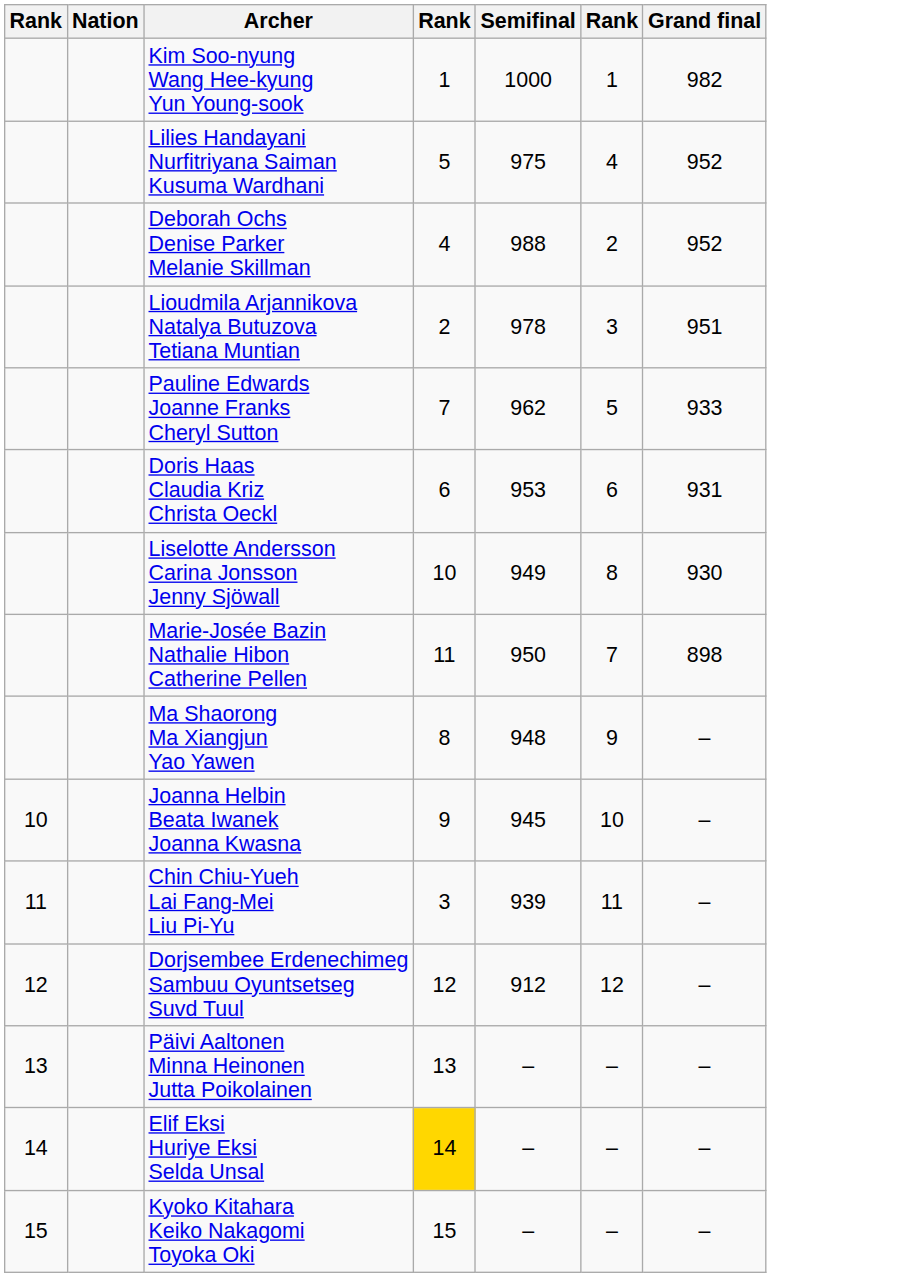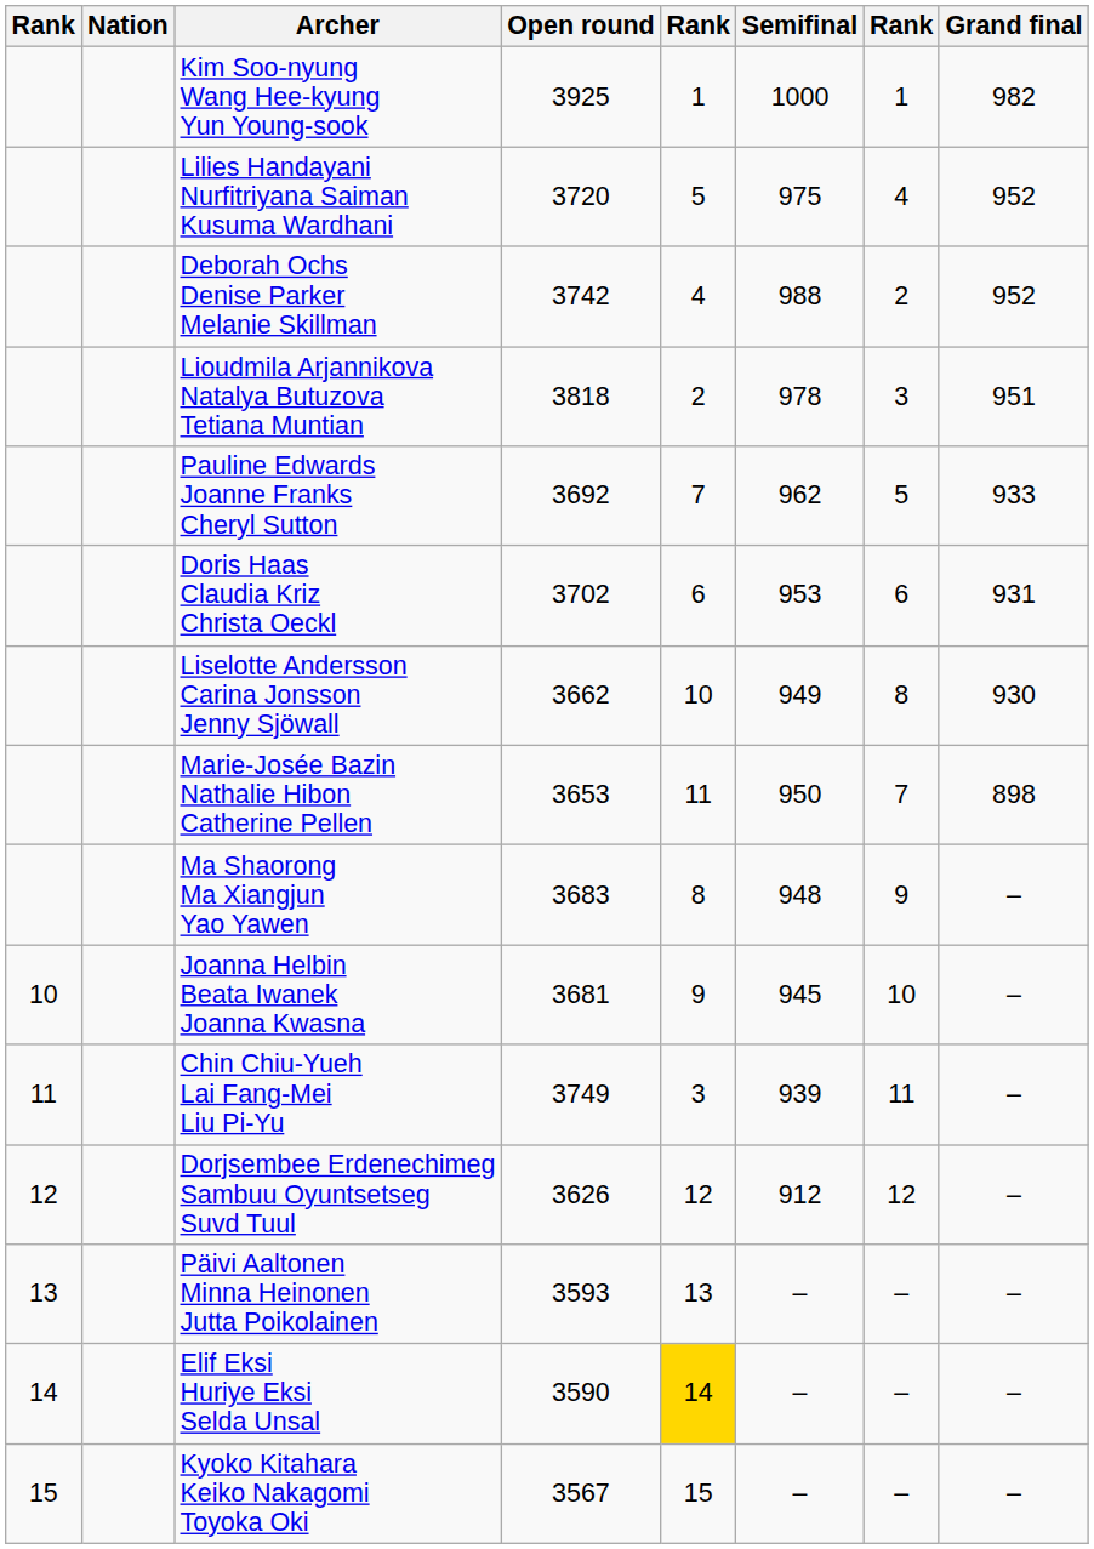 <table class="wikitable sortable" style="text-align:center;">
 <tr>
 <th>Rank</th>
 <th>Nation</th>
 <th>Archer</th>
+<th>Open round</th>
 <th>Rank</th>
 <th>Semifinal</th>
 <th>Rank</th>
 <th>Grand final</th>
 </tr>
 <tr>
 <td></td>
 <td align=left></td>
 <td align=left><a href='#'>Kim Soo-nyung</a><br><a href='#'>Wang Hee-kyung</a><br><a href='#'>Yun Young-sook</a></td>
+<td>3925</td>
 <td>1</td>
 <td>1000</td>
 <td>1</td>
 <td>982</td>
 </tr>
 <tr>
 <td></td>
 <td align=left></td>
 <td align=left><a href='#'>Lilies Handayani</a><br><a href='#'>Nurfitriyana Saiman</a><br><a href='#'>Kusuma Wardhani</a></td>
+<td>3720</td>
 <td>5</td>
 <td>975</td>
 <td>4</td>
 <td>952</td>
 </tr>
 <tr>
 <td></td>
 <td align=left></td>
 <td align=left><a href='#'>Deborah Ochs</a><br><a href='#'>Denise Parker</a><br><a href='#'>Melanie Skillman</a></td>
+<td>3742</td>
 <td>4</td>
 <td>988</td>
 <td>2</td>
 <td>952</td>
 </tr>
 <tr>
 <td></td>
 <td align=left></td>
 <td align=left><a href='#'>Lioudmila Arjannikova</a><br><a href='#'>Natalya Butuzova</a><br><a href='#'>Tetiana Muntian</a></td>
+<td>3818</td>
 <td>2</td>
 <td>978</td>
 <td>3</td>
 <td>951</td>
 </tr>
 <tr>
 <td></td>
 <td align=left></td>
 <td align=left><a href='#'>Pauline Edwards</a><br><a href='#'>Joanne Franks</a><br><a href='#'>Cheryl Sutton</a></td>
+<td>3692</td>
 <td>7</td>
 <td>962</td>
 <td>5</td>
 <td>933</td>
 </tr>
 <tr>
 <td></td>
 <td align=left></td>
 <td align=left><a href='#'>Doris Haas</a><br><a href='#'>Claudia Kriz</a><br><a href='#'>Christa Oeckl</a></td>
+<td>3702</td>
 <td>6</td>
 <td>953</td>
 <td>6</td>
 <td>931</td>
 </tr>
 <tr>
 <td></td>
 <td align=left></td>
 <td align=left><a href='#'>Liselotte Andersson</a><br><a href='#'>Carina Jonsson</a><br><a href='#'>Jenny Sjöwall</a></td>
+<td>3662</td>
 <td>10</td>
 <td>949</td>
 <td>8</td>
 <td>930</td>
 </tr>
 <tr>
 <td></td>
 <td align=left></td>
 <td align=left><a href='#'>Marie-Josée Bazin</a><br><a href='#'>Nathalie Hibon</a><br><a href='#'>Catherine Pellen</a></td>
+<td>3653</td>
 <td>11</td>
 <td>950</td>
 <td>7</td>
 <td>898</td>
 </tr>
 <tr>
 <td></td>
 <td align=left></td>
 <td align=left><a href='#'>Ma Shaorong</a><br><a href='#'>Ma Xiangjun</a><br><a href='#'>Yao Yawen</a></td>
+<td>3683</td>
 <td>8</td>
 <td>948</td>
 <td>9</td>
 <td>–</td>
 </tr>
 <tr>
 <td>10</td>
 <td align=left></td>
 <td align=left><a href='#'>Joanna Helbin</a><br><a href='#'>Beata Iwanek</a><br><a href='#'>Joanna Kwasna</a></td>
+<td>3681</td>
 <td>9</td>
 <td>945</td>
 <td>10</td>
 <td>–</td>
 </tr>
 <tr>
 <td>11</td>
 <td align=left></td>
 <td align=left><a href='#'>Chin Chiu-Yueh</a><br><a href='#'>Lai Fang-Mei</a><br><a href='#'>Liu Pi-Yu</a></td>
+<td>3749</td>
 <td>3</td>
 <td>939</td>
 <td>11</td>
 <td>–</td>
 </tr>
 <tr>
 <td>12</td>
 <td align=left></td>
 <td align=left><a href='#'>Dorjsembee Erdenechimeg</a><br><a href='#'>Sambuu Oyuntsetseg</a><br><a href='#'>Suvd Tuul</a></td>
+<td>3626</td>
 <td>12</td>
 <td>912</td>
 <td>12</td>
 <td>–</td>
 </tr>
 <tr>
 <td>13</td>
 <td align=left></td>
 <td align=left><a href='#'>Päivi Aaltonen</a><br><a href='#'>Minna Heinonen</a><br><a href='#'>Jutta Poikolainen</a></td>
+<td>3593</td>
 <td>13</td>
 <td>–</td>
 <td>–</td>
 <td>–</td>
 </tr>
 <tr>
 <td>14</td>
 <td align=left></td>
 <td align=left><a href='#'>Elif Eksi</a><br><a href='#'>Huriye Eksi</a><br><a href='#'>Selda Unsal</a></td>
+<td>3590</td>
 <td style="background: gold;">14</td>
 <td>–</td>
 <td>–</td>
 <td>–</td>
 </tr>
 <tr>
 <td>15</td>
 <td align=left></td>
 <td align=left><a href='#'>Kyoko Kitahara</a><br><a href='#'>Keiko Nakagomi</a><br><a href='#'>Toyoka Oki</a></td>
+<td>3567</td>
 <td>15</td>
 <td>–</td>
 <td>–</td>
 <td>–</td>
 </tr>
 </table>
